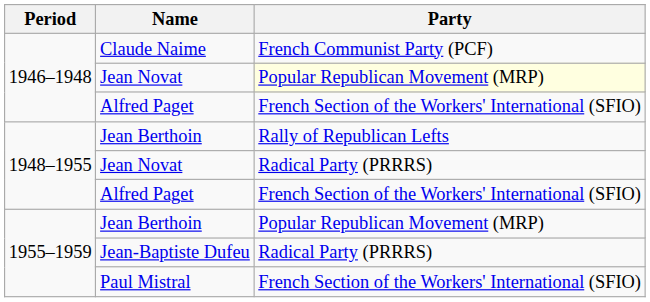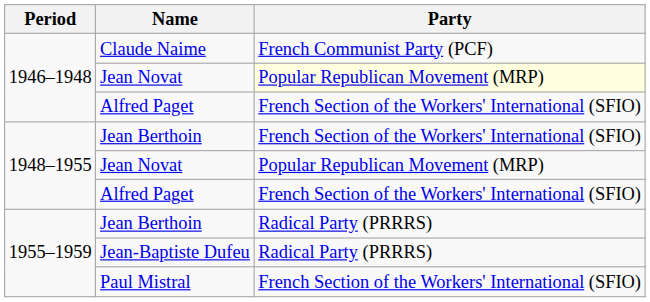 <table class="wikitable sortable">
 <tr>
 <th>Period</th>
 <th>Name</th>
 <th>Party</th>
 </tr>
 <tr>
 <td rowspan=3>1946–1948</td>
 <td><a href='#'>Claude Naime</a></td>
 <td><a href='#'>French Communist Party</a> (PCF)</td>
 </tr>
 <tr>
 <td><a href='#'>Jean Novat</a></td>
 <td style="background: lightyellow;"><a href='#'>Popular Republican Movement</a> (MRP)</td>
 </tr>
 <tr>
 <td><a href='#'>Alfred Paget</a></td>
 <td><a href='#'>French Section of the Workers' International</a> (SFIO)</td>
 </tr>
 <tr>
 <td rowspan=3>1948–1955</td>
 <td><a href='#'>Jean Berthoin</a></td>
-<td><a href='#'>Rally of Republican Lefts</a></td>
+<td><a href='#'>French Section of the Workers' International</a> (SFIO)</td>
 </tr>
 <tr>
 <td><a href='#'>Jean Novat</a></td>
-<td><a href='#'>Radical Party</a> (PRRRS)</td>
+<td><a href='#'>Popular Republican Movement</a> (MRP)</td>
 </tr>
 <tr>
 <td><a href='#'>Alfred Paget</a></td>
 <td><a href='#'>French Section of the Workers' International</a> (SFIO)</td>
 </tr>
 <tr>
 <td rowspan=3>1955–1959</td>
 <td><a href='#'>Jean Berthoin</a></td>
-<td><a href='#'>Popular Republican Movement</a> (MRP)</td>
+<td><a href='#'>Radical Party</a> (PRRRS)</td>
 </tr>
 <tr>
 <td><a href='#'>Jean-Baptiste Dufeu</a></td>
 <td><a href='#'>Radical Party</a> (PRRRS)</td>
 </tr>
 <tr>
 <td><a href='#'>Paul Mistral</a></td>
 <td><a href='#'>French Section of the Workers' International</a> (SFIO)</td>
 </tr>
 </table>
